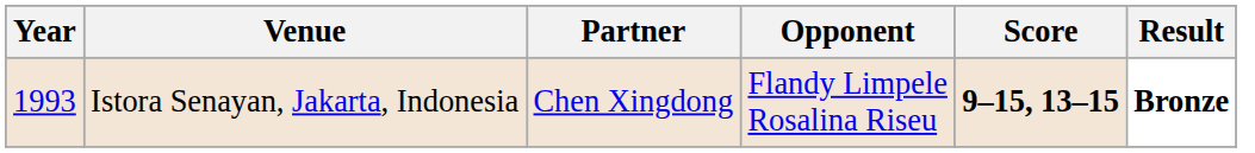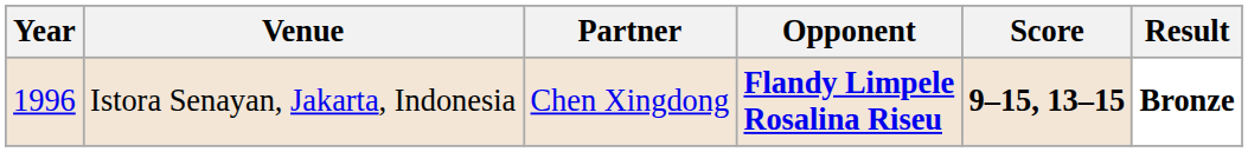 <table class="sortable wikitable" style="font-size: 90%;">
 <tr>
 <th>Year</th>
 <th>Venue</th>
 <th>Partner</th>
 <th>Opponent</th>
 <th>Score</th>
 <th>Result</th>
 </tr>
 <tr style="background:#F3E6D7">
-<td align="center"><a href='#'>1993</a></td>
+<td align="center"><a href='#'>1996</a></td>
 <td align="left">Istora Senayan, <a href='#'>Jakarta</a>, Indonesia</td>
 <td align="left"> <a href='#'>Chen Xingdong</a></td>
-<td align="left"> <a href='#'>Flandy Limpele</a><br> <a href='#'>Rosalina Riseu</a></td>
+<td align="left"><strong> <a href='#'>Flandy Limpele</a><br> <a href='#'>Rosalina Riseu</a></strong></td>
 <td align="left"><strong>9–15, 13–15</strong></td>
 <td style="text-align:left; background:white"> <strong>Bronze</strong></td>
 </tr>
 </table>
